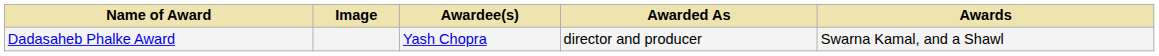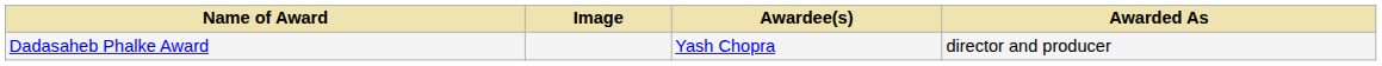 <table class="wikitable" style="width:100%;">
 <tr>
 <th style="background-color:#EFE4B0;">Name of Award</th>
 <th style="background-color:#EFE4B0;">Image</th>
 <th style="background-color:#EFE4B0;">Awardee(s)</th>
 <th style="background-color:#EFE4B0;">Awarded As</th>
-<th style="background-color:#EFE4B0;">Awards</th>
 </tr>
 <tr style="background-color:#F4F4F4">
 <td><a href='#'>Dadasaheb Phalke Award</a></td>
 <td></td>
 <td><a href='#'>Yash Chopra</a></td>
 <td>director and producer</td>
-<td>Swarna Kamal,   and a Shawl</td>
 </tr>
 </table>
